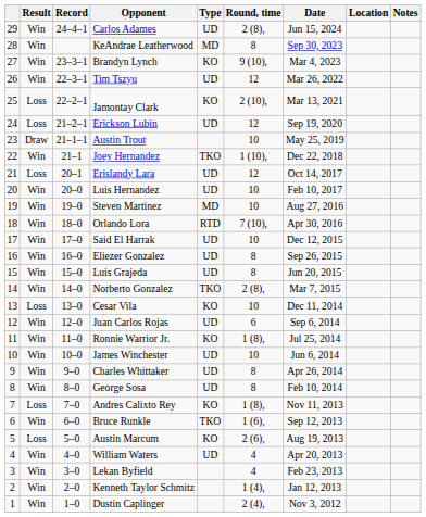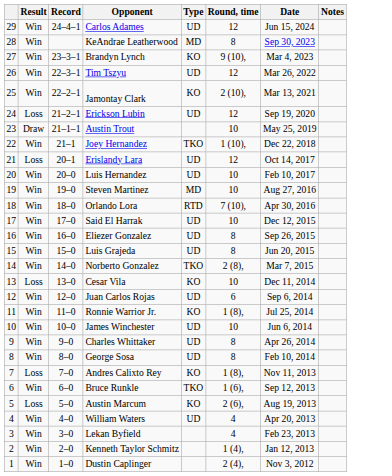 <table class="wikitable" style="text-align:center">
 <tr>
 <th></th>
 <th>Result</th>
 <th>Record</th>
 <th>Opponent</th>
 <th>Type</th>
 <th>Round, time</th>
 <th>Date</th>
-<th>Location</th>
 <th>Notes</th>
 </tr>
 <tr>
 <td>29</td>
 <td>Win</td>
 <td>24–4–1</td>
 <td align=left><a href='#'>Carlos Adames</a></td>
 <td>UD</td>
-<td>2 (8), </td>
+<td>12</td>
 <td>Jun 15, 2024</td>
-<td align=left></td>
 <td align=left></td>
 </tr>
 <tr>
 <td>28</td>
 <td>Win</td>
 <td></td>
 <td style="text-align:left;">KeAndrae Leatherwood</td>
 <td>MD</td>
 <td>8</td>
 <td><a href='#'>Sep 30, 2023</a></td>
 <td style="text-align:left;"></td>
-<td style="text-align:left;"></td>
 </tr>
 <tr>
 <td>27</td>
 <td>Win</td>
 <td>23–3–1</td>
 <td style="text-align:left;">Brandyn Lynch</td>
 <td>KO</td>
 <td>9 (10), </td>
 <td>Mar 4, 2023</td>
-<td style="text-align:left;"></td>
 <td style="text-align:left;"></td>
 </tr>
 <tr>
 <td>26</td>
 <td>Win</td>
 <td>22–3–1</td>
 <td style="text-align:left;"><a href='#'>Tim Tszyu</a></td>
 <td>UD</td>
 <td>12</td>
 <td>Mar 26, 2022</td>
 <td style="text-align:left;"></td>
-<td style="text-align:left;"></td>
 </tr>
 <tr>
 <td>25</td>
-<td>Loss</td>
+<td>Win</td>
 <td>22–2–1</td>
 <td style="text-align:left;"><br>Jamontay Clark</td>
 <td>KO</td>
 <td>2 (10), </td>
 <td>Mar 13, 2021</td>
-<td style="text-align:left;"><br></td>
 <td></td>
 </tr>
 <tr>
 <td>24</td>
 <td>Loss</td>
 <td>21–2–1</td>
 <td style="text-align:left;"><a href='#'>Erickson Lubin</a></td>
 <td>UD</td>
 <td>12</td>
 <td>Sep 19, 2020</td>
-<td style="text-align:left;"></td>
 <td></td>
 </tr>
 <tr>
 <td>23</td>
 <td>Draw</td>
 <td>21–1–1</td>
 <td style="text-align:left;"><a href='#'>Austin Trout</a></td>
 <td></td>
 <td>10</td>
 <td>May 25, 2019</td>
-<td style="text-align:left;"></td>
 <td></td>
 </tr>
 <tr>
 <td>22</td>
 <td>Win</td>
 <td>21–1</td>
 <td style="text-align:left;"><a href='#'>Joey Hernandez</a></td>
 <td>TKO</td>
 <td>1 (10), </td>
 <td>Dec 22, 2018</td>
-<td style="text-align:left;"></td>
 <td></td>
 </tr>
 <tr>
 <td>21</td>
 <td>Loss</td>
 <td>20–1</td>
 <td style="text-align:left;"><a href='#'>Erislandy Lara</a></td>
 <td>UD</td>
 <td>12</td>
 <td>Oct 14, 2017</td>
 <td style="text-align:left;"></td>
-<td style="text-align:left;"></td>
 </tr>
 <tr>
 <td>20</td>
 <td>Win</td>
 <td>20–0</td>
 <td style="text-align:left;">Luis Hernandez</td>
 <td>UD</td>
 <td>10</td>
 <td>Feb 10, 2017</td>
-<td style="text-align:left;"></td>
 <td></td>
 </tr>
 <tr>
 <td>19</td>
 <td>Win</td>
 <td>19–0</td>
 <td style="text-align:left;">Steven Martinez</td>
 <td>MD</td>
 <td>10</td>
 <td>Aug 27, 2016</td>
-<td style="text-align:left;"></td>
 <td></td>
 </tr>
 <tr>
 <td>18</td>
 <td>Win</td>
 <td>18–0</td>
 <td style="text-align:left;">Orlando Lora</td>
 <td>RTD</td>
 <td>7 (10), </td>
 <td>Apr 30, 2016</td>
-<td style="text-align:left;"></td>
 <td></td>
 </tr>
 <tr>
 <td>17</td>
 <td>Win</td>
 <td>17–0</td>
 <td style="text-align:left;">Said El Harrak</td>
 <td>UD</td>
 <td>10</td>
 <td>Dec 12, 2015</td>
-<td style="text-align:left;"></td>
 <td></td>
 </tr>
 <tr>
 <td>16</td>
 <td>Win</td>
 <td>16–0</td>
 <td style="text-align:left;">Eliezer Gonzalez</td>
 <td>UD</td>
 <td>8</td>
 <td>Sep 26, 2015</td>
-<td style="text-align:left;"></td>
 <td></td>
 </tr>
 <tr>
 <td>15</td>
 <td>Win</td>
 <td>15–0</td>
 <td style="text-align:left;">Luis Grajeda</td>
 <td>UD</td>
 <td>8</td>
 <td>Jun 20, 2015</td>
-<td style="text-align:left;"></td>
 <td></td>
 </tr>
 <tr>
 <td>14</td>
 <td>Win</td>
 <td>14–0</td>
 <td style="text-align:left;">Norberto Gonzalez</td>
 <td>TKO</td>
 <td>2 (8), </td>
 <td>Mar 7, 2015</td>
-<td style="text-align:left;"></td>
 <td></td>
 </tr>
 <tr>
 <td>13</td>
 <td>Loss</td>
 <td>13–0</td>
 <td style="text-align:left;">Cesar Vila</td>
 <td>KO</td>
 <td>10</td>
 <td>Dec 11, 2014</td>
-<td style="text-align:left;"></td>
 <td></td>
 </tr>
 <tr>
 <td>12</td>
 <td>Win</td>
 <td>12–0</td>
 <td style="text-align:left;">Juan Carlos Rojas</td>
 <td>UD</td>
 <td>6</td>
 <td>Sep 6, 2014</td>
-<td style="text-align:left;"></td>
 <td></td>
 </tr>
 <tr>
 <td>11</td>
 <td>Win</td>
 <td>11–0</td>
 <td style="text-align:left;">Ronnie Warrior Jr.</td>
 <td>KO</td>
 <td>1 (8), </td>
 <td>Jul 25, 2014</td>
-<td style="text-align:left;"></td>
 <td></td>
 </tr>
 <tr>
 <td>10</td>
 <td>Win</td>
 <td>10–0</td>
 <td style="text-align:left;">James Winchester</td>
 <td>UD</td>
 <td>10</td>
 <td>Jun 6, 2014</td>
-<td style="text-align:left;"></td>
 <td></td>
 </tr>
 <tr>
 <td>9</td>
 <td>Win</td>
 <td>9–0</td>
 <td style="text-align:left;">Charles Whittaker</td>
 <td>UD</td>
 <td>8</td>
 <td>Apr 26, 2014</td>
-<td style="text-align:left;"></td>
 <td></td>
 </tr>
 <tr>
 <td>8</td>
 <td>Win</td>
 <td>8–0</td>
 <td style="text-align:left;">George Sosa</td>
 <td>UD</td>
 <td>8</td>
 <td>Feb 10, 2014</td>
-<td style="text-align:left;"></td>
 <td></td>
 </tr>
 <tr>
 <td>7</td>
 <td>Loss</td>
 <td>7–0</td>
 <td style="text-align:left;">Andres Calixto Rey</td>
 <td>KO</td>
 <td>1 (8), </td>
 <td>Nov 11, 2013</td>
-<td style="text-align:left;"></td>
 <td></td>
 </tr>
 <tr>
 <td>6</td>
 <td>Win</td>
 <td>6–0</td>
 <td style="text-align:left;">Bruce Runkle</td>
 <td>TKO</td>
 <td>1 (6), </td>
 <td>Sep 12, 2013</td>
-<td style="text-align:left;"></td>
 <td></td>
 </tr>
 <tr>
 <td>5</td>
 <td>Loss</td>
 <td>5–0</td>
 <td style="text-align:left;">Austin Marcum</td>
 <td>KO</td>
 <td>2 (6), </td>
 <td>Aug 19, 2013</td>
-<td style="text-align:left;"></td>
 <td></td>
 </tr>
 <tr>
 <td>4</td>
 <td>Win</td>
 <td>4–0</td>
 <td style="text-align:left;">William Waters</td>
 <td>UD</td>
 <td>4</td>
 <td>Apr 20, 2013</td>
-<td style="text-align:left;"></td>
 <td></td>
 </tr>
 <tr>
 <td>3</td>
 <td>Win</td>
 <td>3–0</td>
 <td style="text-align:left;">Lekan Byfield</td>
 <td></td>
 <td>4</td>
 <td>Feb 23, 2013</td>
-<td style="text-align:left;"></td>
 <td></td>
 </tr>
 <tr>
 <td>2</td>
 <td>Win</td>
 <td>2–0</td>
 <td style="text-align:left;">Kenneth Taylor Schmitz</td>
 <td></td>
 <td>1 (4), </td>
 <td>Jan 12, 2013</td>
-<td style="text-align:left;"></td>
 <td></td>
 </tr>
 <tr>
 <td>1</td>
 <td>Win</td>
 <td>1–0</td>
 <td style="text-align:left;">Dustin Caplinger</td>
 <td></td>
 <td>2 (4), </td>
 <td>Nov 3, 2012</td>
-<td style="text-align:left;"></td>
 <td></td>
 </tr>
 </table>
